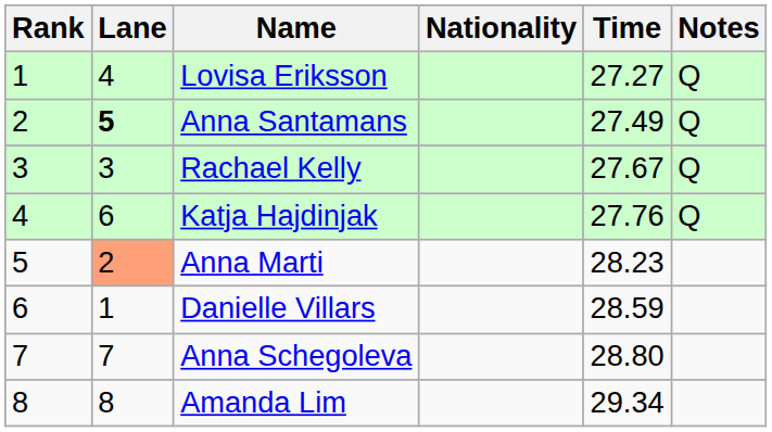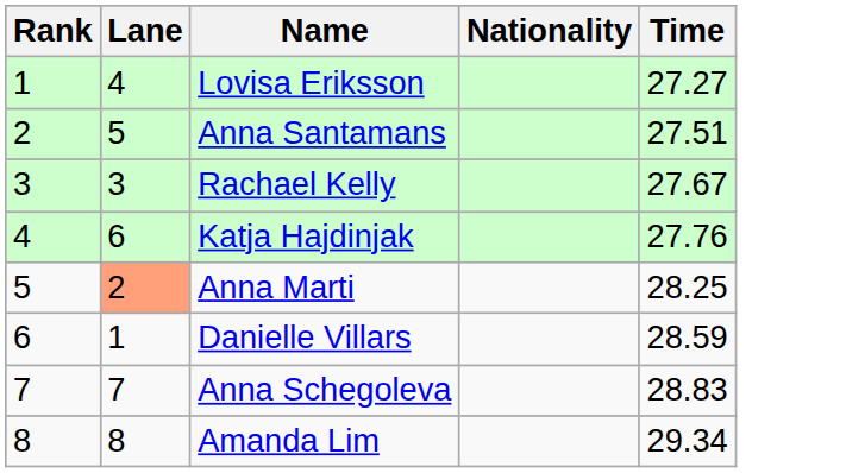 <table class="wikitable">
 <tr>
 <th>Rank</th>
 <th>Lane</th>
 <th>Name</th>
 <th>Nationality</th>
 <th>Time</th>
-<th>Notes</th>
 </tr>
 <tr bgcolor=ccffcc>
 <td>1</td>
 <td>4</td>
 <td><a href='#'>Lovisa Eriksson</a></td>
 <td></td>
 <td>27.27</td>
-<td>Q</td>
 </tr>
 <tr bgcolor=ccffcc>
 <td>2</td>
-<td><strong>5</strong></td>
+<td>5</td>
 <td><a href='#'>Anna Santamans</a></td>
 <td></td>
-<td>27.49</td>
-<td>Q</td>
+<td>27.51</td>
 </tr>
 <tr bgcolor=ccffcc>
 <td>3</td>
 <td>3</td>
 <td><a href='#'>Rachael Kelly</a></td>
 <td></td>
 <td>27.67</td>
-<td>Q</td>
 </tr>
 <tr bgcolor=ccffcc>
 <td>4</td>
 <td>6</td>
 <td><a href='#'>Katja Hajdinjak</a></td>
 <td></td>
 <td>27.76</td>
-<td>Q</td>
 </tr>
 <tr>
 <td>5</td>
 <td style="background: lightsalmon;">2</td>
 <td><a href='#'>Anna Marti</a></td>
 <td></td>
-<td>28.23</td>
-<td></td>
+<td>28.25</td>
 </tr>
 <tr>
 <td>6</td>
 <td>1</td>
 <td><a href='#'>Danielle Villars</a></td>
 <td></td>
 <td>28.59</td>
-<td></td>
 </tr>
 <tr>
 <td>7</td>
 <td>7</td>
 <td><a href='#'>Anna Schegoleva</a></td>
 <td></td>
-<td>28.80</td>
-<td></td>
+<td>28.83</td>
 </tr>
 <tr>
 <td>8</td>
 <td>8</td>
 <td><a href='#'>Amanda Lim</a></td>
 <td></td>
 <td>29.34</td>
-<td></td>
 </tr>
 </table>
